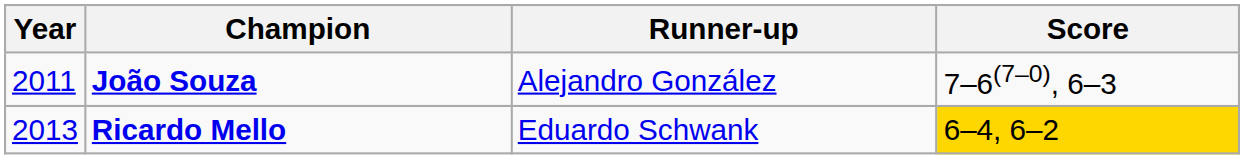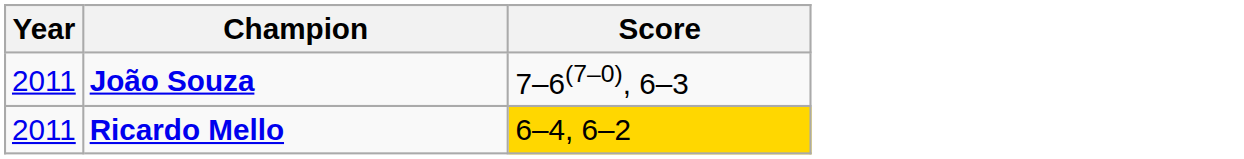 <table class="wikitable" style="font-size:90%">
 <tr>
 <th>Year</th>
 <th width="200">Champion</th>
-<th width="200">Runner-up</th>
 <th width="140">Score</th>
 </tr>
 <tr>
 <td><a href='#'>2011</a></td>
 <td> <strong><a href='#'>João Souza</a></strong></td>
-<td> <a href='#'>Alejandro González</a></td>
 <td>7–6<sup>(7–0)</sup>, 6–3</td>
 </tr>
 <tr>
-<td><a href='#'>2013</a></td>
+<td><a href='#'>2011</a></td>
 <td> <strong><a href='#'>Ricardo Mello</a></strong></td>
-<td> <a href='#'>Eduardo Schwank</a></td>
 <td style="background: gold;">6–4, 6–2</td>
 </tr>
 </table>
